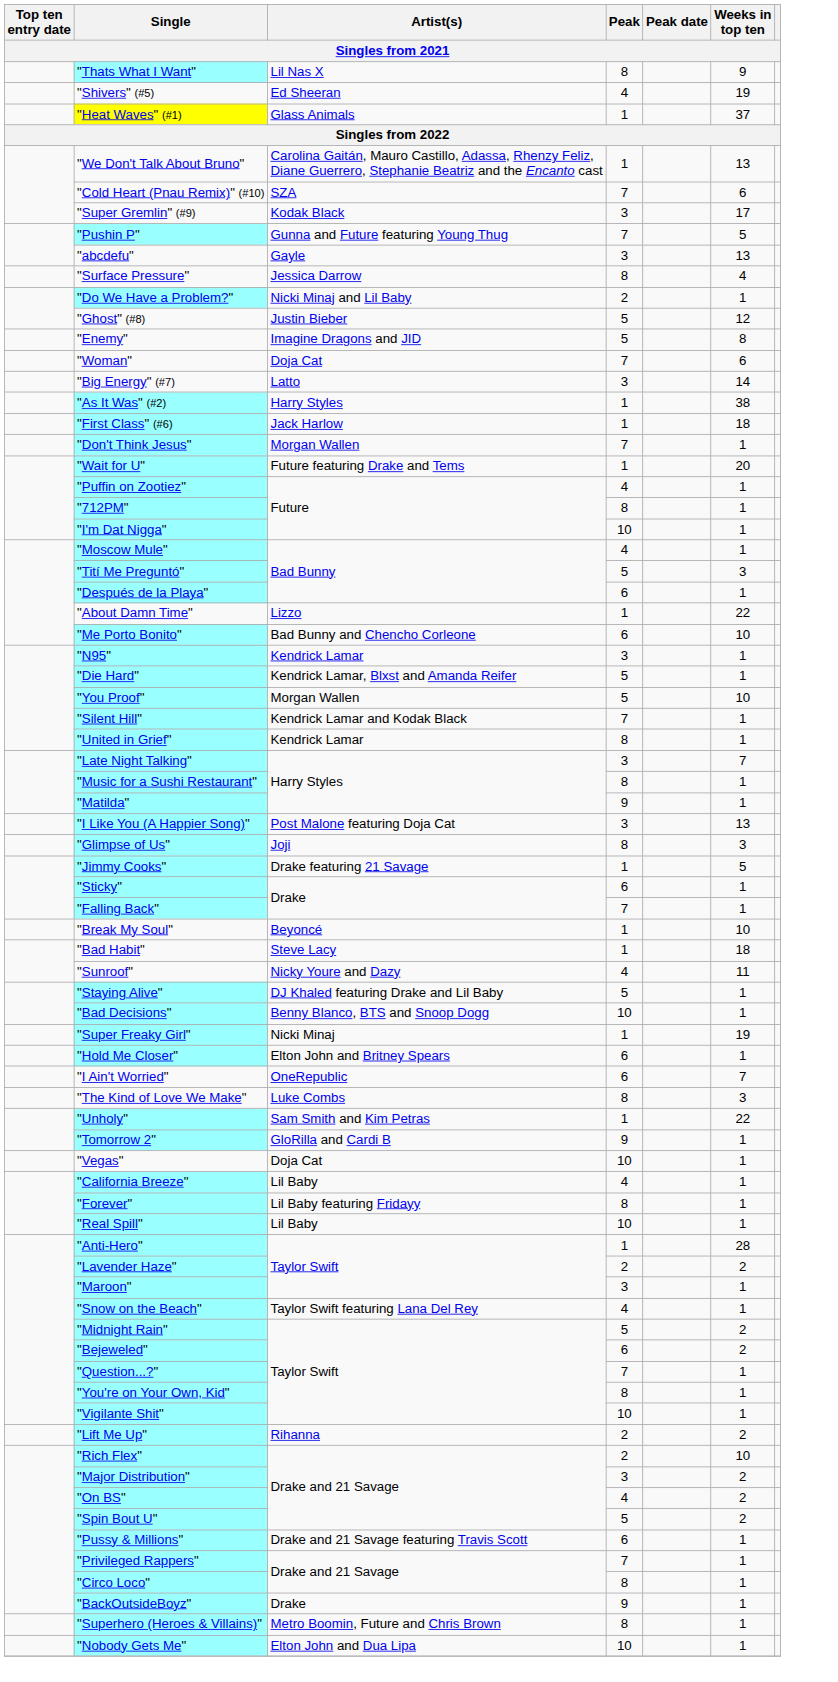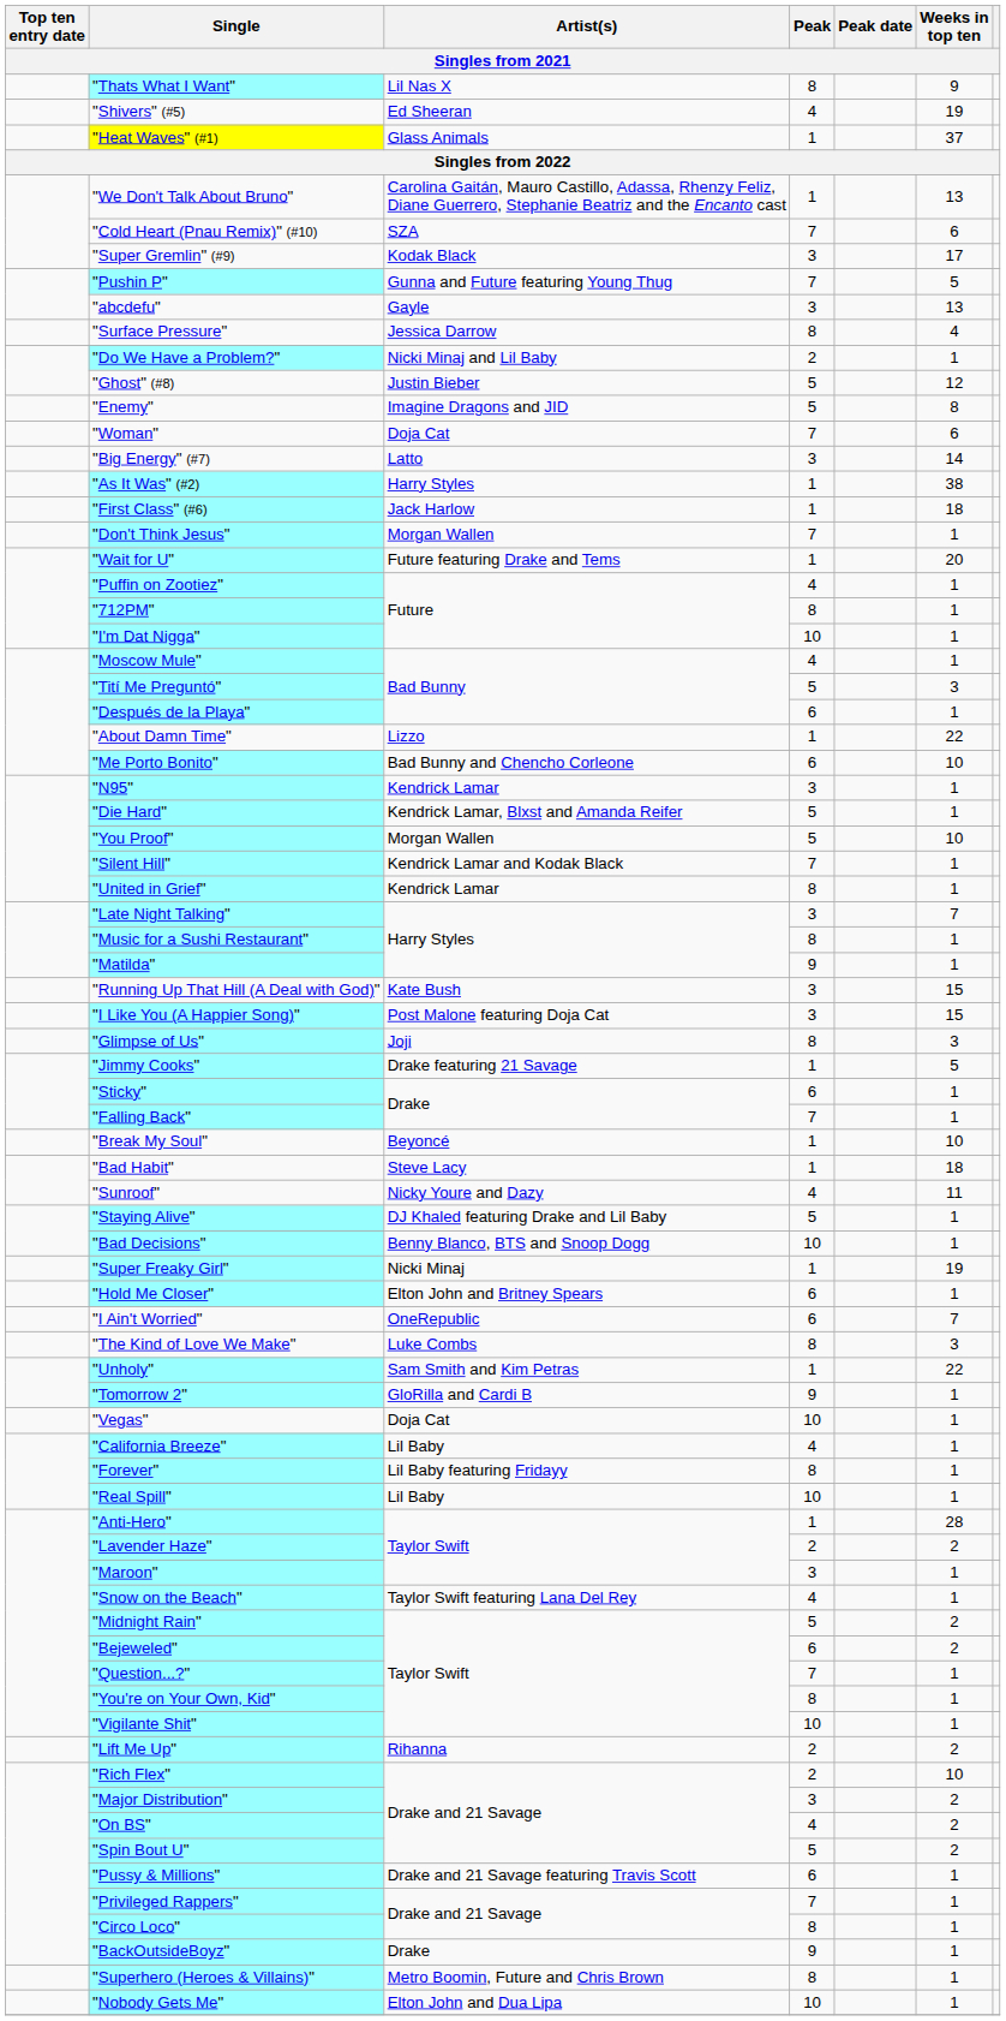 <table class="wikitable sortable">
 <tr>
 <th>Top ten<br>entry date</th>
 <th>Single</th>
 <th>Artist(s)</th>
 <th data-sort-type="number">Peak</th>
 <th>Peak date</th>
 <th data-sort-type="number">Weeks in<br>top ten</th>
 <th></th>
 </tr>
 <tr>
 <th colspan=7><a href='#'>Singles from 2021</a></th>
 </tr>
 <tr>
 <td></td>
 <td style= "background:#9ff;">"<a href='#'>Thats What I Want</a>" </td>
 <td><a href='#'>Lil Nas X</a></td>
 <td style="text-align:center;">8</td>
 <td></td>
 <td style="text-align:center;">9</td>
 <td style="text-align:center;"></td>
 </tr>
 <tr>
 <td></td>
 <td>"<a href='#'>Shivers</a>" <small>(#5)</small></td>
 <td><a href='#'>Ed Sheeran</a></td>
 <td style="text-align:center;">4</td>
 <td></td>
 <td style="text-align:center;">19</td>
 <td style="text-align:center;"></td>
 </tr>
 <tr>
 <td></td>
 <td style= "background:#FFFF00;">"<a href='#'>Heat Waves</a>"  <small>(#1)</small></td>
 <td><a href='#'>Glass Animals</a></td>
 <td style="text-align:center;">1</td>
 <td></td>
 <td style="text-align:center;">37</td>
 <td style="text-align:center;"></td>
 </tr>
 <tr>
 <th colspan=7>Singles from 2022</th>
 </tr>
 <tr>
 <td rowspan="3"></td>
 <td>"<a href='#'>We Don't Talk About Bruno</a>"</td>
 <td><a href='#'>Carolina Gaitán</a>, Mauro Castillo, <a href='#'>Adassa</a>, <a href='#'>Rhenzy Feliz</a>,<br> <a href='#'>Diane Guerrero</a>, <a href='#'>Stephanie Beatriz</a> and the <em><a href='#'>Encanto</a></em> cast</td>
 <td style="text-align:center;">1</td>
 <td></td>
 <td style="text-align:center;">13</td>
 <td style="text-align:center;"></td>
 </tr>
 <tr>
 <td>"<a href='#'>Cold Heart (Pnau Remix)</a>" <small>(#10)</small></td>
 <td><a href='#'>SZA</a></td>
 <td style="text-align:center;">7</td>
 <td></td>
 <td style="text-align:center;">6</td>
 <td style="text-align:center;"></td>
 </tr>
 <tr>
 <td>"<a href='#'>Super Gremlin</a>" <small>(#9)</small></td>
 <td><a href='#'>Kodak Black</a></td>
 <td style="text-align:center;">3</td>
 <td></td>
 <td style="text-align:center;">17</td>
 <td style="text-align:center;"></td>
 </tr>
 <tr>
 <td rowspan="2"></td>
 <td style= "background:#9ff;">"<a href='#'>Pushin P</a>" </td>
 <td><a href='#'>Gunna</a> and <a href='#'>Future</a> featuring <a href='#'>Young Thug</a></td>
 <td style="text-align:center;">7</td>
 <td></td>
 <td style="text-align:center;">5</td>
 <td style="text-align:center;"></td>
 </tr>
 <tr>
 <td>"<a href='#'>abcdefu</a>"</td>
 <td><a href='#'>Gayle</a></td>
 <td style="text-align:center;">3</td>
 <td></td>
 <td style="text-align:center;">13</td>
 <td style="text-align:center;"></td>
 </tr>
 <tr>
 <td></td>
 <td>"<a href='#'>Surface Pressure</a>"</td>
 <td><a href='#'>Jessica Darrow</a></td>
 <td style="text-align:center;">8</td>
 <td></td>
 <td style="text-align:center;">4</td>
 <td style="text-align:center;"></td>
 </tr>
 <tr>
 <td rowspan="2"></td>
 <td style= "background:#9ff;">"<a href='#'>Do We Have a Problem?</a>" </td>
 <td><a href='#'>Nicki Minaj</a> and <a href='#'>Lil Baby</a></td>
 <td style="text-align:center;">2</td>
 <td></td>
 <td style="text-align:center;">1</td>
 <td style="text-align:center;"></td>
 </tr>
 <tr>
 <td>"<a href='#'>Ghost</a>" <small>(#8)</small></td>
 <td><a href='#'>Justin Bieber</a></td>
 <td style="text-align:center;">5</td>
 <td></td>
 <td style="text-align:center;">12</td>
 <td style="text-align:center;"></td>
 </tr>
 <tr>
 <td></td>
 <td>"<a href='#'>Enemy</a>"</td>
 <td><a href='#'>Imagine Dragons</a> and <a href='#'>JID</a></td>
 <td style="text-align:center;">5</td>
 <td></td>
 <td style="text-align:center;">8</td>
 <td style="text-align:center;"></td>
 </tr>
 <tr>
 <td></td>
 <td>"<a href='#'>Woman</a>"</td>
 <td><a href='#'>Doja Cat</a></td>
 <td style="text-align:center;">7</td>
 <td></td>
 <td style="text-align:center;">6</td>
 <td style="text-align:center;"></td>
 </tr>
 <tr>
 <td></td>
 <td>"<a href='#'>Big Energy</a>" <small>(#7)</small></td>
 <td><a href='#'>Latto</a></td>
 <td style="text-align:center;">3</td>
 <td></td>
 <td style="text-align:center;">14</td>
 <td style="text-align:center;"></td>
 </tr>
 <tr>
 <td></td>
 <td style= "background:#9ff;">"<a href='#'>As It Was</a>"  <small>(#2)</small></td>
 <td><a href='#'>Harry Styles</a></td>
 <td style="text-align:center;">1</td>
 <td></td>
 <td style="text-align:center;">38</td>
 <td style="text-align:center;"></td>
 </tr>
 <tr>
 <td></td>
 <td style= "background:#9ff;">"<a href='#'>First Class</a>"  <small>(#6)</small></td>
 <td><a href='#'>Jack Harlow</a></td>
 <td style="text-align:center;">1</td>
 <td></td>
 <td style="text-align:center;">18</td>
 <td style="text-align:center;"></td>
 </tr>
 <tr>
 <td></td>
 <td style= "background:#9ff;">"<a href='#'>Don't Think Jesus</a>" </td>
 <td><a href='#'>Morgan Wallen</a></td>
 <td style="text-align:center;">7</td>
 <td></td>
 <td style="text-align:center;">1</td>
 <td style="text-align:center;"></td>
 </tr>
 <tr>
 <td rowspan="4"></td>
 <td style= "background:#9ff;">"<a href='#'>Wait for U</a>" </td>
 <td>Future featuring <a href='#'>Drake</a> and <a href='#'>Tems</a></td>
 <td style="text-align:center;">1</td>
 <td></td>
 <td style="text-align:center;">20</td>
 <td style="text-align:center;"></td>
 </tr>
 <tr>
 <td style= "background:#9ff;">"<a href='#'>Puffin on Zootiez</a>" </td>
 <td rowspan="3">Future</td>
 <td style="text-align:center;">4</td>
 <td></td>
 <td style="text-align:center;">1</td>
 <td style="text-align:center;"></td>
 </tr>
 <tr>
 <td style= "background:#9ff;">"<a href='#'>712PM</a>" </td>
 <td style="text-align:center;">8</td>
 <td></td>
 <td style="text-align:center;">1</td>
 <td style="text-align:center;"></td>
 </tr>
 <tr>
 <td style= "background:#9ff;">"<a href='#'>I'm Dat Nigga</a>" </td>
 <td style="text-align:center;">10</td>
 <td></td>
 <td style="text-align:center;">1</td>
 <td style="text-align:center;"></td>
 </tr>
 <tr>
 <td rowspan="5"></td>
 <td style= "background:#9ff;">"<a href='#'>Moscow Mule</a>" </td>
 <td rowspan="3"><a href='#'>Bad Bunny</a></td>
 <td style="text-align:center;">4</td>
 <td></td>
 <td style="text-align:center;">1</td>
 <td style="text-align:center;"></td>
 </tr>
 <tr>
 <td style= "background:#9ff;">"<a href='#'>Tití Me Preguntó</a>" </td>
 <td style="text-align:center;">5</td>
 <td></td>
 <td style="text-align:center;">3</td>
 <td style="text-align:center;"></td>
 </tr>
 <tr>
 <td style= "background:#9ff;">"<a href='#'>Después de la Playa</a>" </td>
 <td style="text-align:center;">6</td>
 <td></td>
 <td style="text-align:center;">1</td>
 <td style="text-align:center;"></td>
 </tr>
 <tr>
 <td>"<a href='#'>About Damn Time</a>"</td>
 <td><a href='#'>Lizzo</a></td>
 <td style="text-align:center;">1</td>
 <td></td>
 <td style="text-align:center;">22</td>
 <td style="text-align:center;"></td>
 </tr>
 <tr>
 <td style= "background:#9ff;">"<a href='#'>Me Porto Bonito</a>" </td>
 <td>Bad Bunny and <a href='#'>Chencho Corleone</a></td>
 <td style="text-align:center;">6</td>
 <td></td>
 <td style="text-align:center;">10</td>
 <td style="text-align:center;"></td>
 </tr>
 <tr>
 <td rowspan="5"></td>
 <td style= "background:#9ff;">"<a href='#'>N95</a>" </td>
 <td><a href='#'>Kendrick Lamar</a></td>
 <td style="text-align:center;">3</td>
 <td></td>
 <td style="text-align:center;">1</td>
 <td style="text-align:center;"></td>
 </tr>
 <tr>
 <td style= "background:#9ff;">"<a href='#'>Die Hard</a>" </td>
 <td>Kendrick Lamar, <a href='#'>Blxst</a> and <a href='#'>Amanda Reifer</a></td>
 <td style="text-align:center;">5</td>
 <td></td>
 <td style="text-align:center;">1</td>
 <td style="text-align:center;"></td>
 </tr>
 <tr>
 <td style= "background:#9ff;">"<a href='#'>You Proof</a>" </td>
 <td>Morgan Wallen</td>
 <td style="text-align:center;">5</td>
 <td></td>
 <td style="text-align:center;">10</td>
 <td style="text-align:center;"></td>
 </tr>
 <tr>
 <td style= "background:#9ff;">"<a href='#'>Silent Hill</a>" </td>
 <td>Kendrick Lamar and Kodak Black</td>
 <td style="text-align:center;">7</td>
 <td></td>
 <td style="text-align:center;">1</td>
 <td style="text-align:center;"></td>
 </tr>
 <tr>
 <td style= "background:#9ff;">"<a href='#'>United in Grief</a>" </td>
 <td>Kendrick Lamar</td>
 <td style="text-align:center;">8</td>
 <td></td>
 <td style="text-align:center;">1</td>
 <td style="text-align:center;"></td>
 </tr>
 <tr>
 <td rowspan="3"></td>
 <td style= "background:#9ff;">"<a href='#'>Late Night Talking</a>" </td>
 <td rowspan="3">Harry Styles</td>
 <td style="text-align:center;">3</td>
 <td></td>
 <td style="text-align:center;">7</td>
 <td style="text-align:center;"></td>
 </tr>
 <tr>
 <td style= "background:#9ff;">"<a href='#'>Music for a Sushi Restaurant</a>" </td>
 <td style="text-align:center;">8</td>
 <td></td>
 <td style="text-align:center;">1</td>
 <td style="text-align:center;"></td>
 </tr>
 <tr>
 <td style= "background:#9ff;">"<a href='#'>Matilda</a>" </td>
 <td style="text-align:center;">9</td>
 <td></td>
 <td style="text-align:center;">1</td>
 <td style="text-align:center;"></td>
 </tr>
 <tr>
 <td></td>
+<td>"<a href='#'>Running Up That Hill (A Deal with God)</a>"</td>
+<td><a href='#'>Kate Bush</a></td>
+<td style="text-align:center;">3</td>
+<td></td>
+<td style="text-align:center;">15</td>
+<td style="text-align:center;"></td>
+</tr>
+<tr>
+<td></td>
 <td style= "background:#9ff;">"<a href='#'>I Like You (A Happier Song)</a>" </td>
 <td><a href='#'>Post Malone</a> featuring Doja Cat</td>
 <td style="text-align:center;">3</td>
 <td></td>
-<td style="text-align:center;">13</td>
+<td style="text-align:center;">15</td>
 <td style="text-align:center;"></td>
 </tr>
 <tr>
 <td></td>
 <td style= "background:#9ff;">"<a href='#'>Glimpse of Us</a>" </td>
 <td><a href='#'>Joji</a></td>
 <td style="text-align:center;">8</td>
 <td></td>
 <td style="text-align:center;">3</td>
 <td style="text-align:center;"></td>
 </tr>
 <tr>
 <td rowspan="3"></td>
 <td style= "background:#9ff;">"<a href='#'>Jimmy Cooks</a>" </td>
 <td>Drake featuring <a href='#'>21 Savage</a></td>
 <td style="text-align:center;">1</td>
 <td></td>
 <td style="text-align:center;">5</td>
 <td style="text-align:center;"></td>
 </tr>
 <tr>
 <td style= "background:#9ff;">"<a href='#'>Sticky</a>" </td>
 <td rowspan="2">Drake</td>
 <td style="text-align:center;">6</td>
 <td></td>
 <td style="text-align:center;">1</td>
 <td style="text-align:center;"></td>
 </tr>
 <tr>
 <td style= "background:#9ff;">"<a href='#'>Falling Back</a>" </td>
 <td style="text-align:center;">7</td>
 <td></td>
 <td style="text-align:center;">1</td>
 <td style="text-align:center;"></td>
 </tr>
 <tr>
 <td></td>
 <td>"<a href='#'>Break My Soul</a>"</td>
 <td><a href='#'>Beyoncé</a></td>
 <td style="text-align:center;">1</td>
 <td></td>
 <td style="text-align:center;">10</td>
 <td style="text-align:center;"></td>
 </tr>
 <tr>
 <td rowspan="2"></td>
 <td>"<a href='#'>Bad Habit</a>"</td>
 <td><a href='#'>Steve Lacy</a></td>
 <td style="text-align:center;">1</td>
 <td></td>
 <td style="text-align:center;">18</td>
 <td style="text-align:center;"></td>
 </tr>
 <tr>
 <td>"<a href='#'>Sunroof</a>"</td>
 <td><a href='#'>Nicky Youre</a> and <a href='#'>Dazy</a></td>
 <td style="text-align:center;">4</td>
 <td></td>
 <td style="text-align:center;">11</td>
 <td style="text-align:center;"></td>
 </tr>
 <tr>
 <td rowspan="2"></td>
 <td style= "background:#9ff;">"<a href='#'>Staying Alive</a>" </td>
 <td><a href='#'>DJ Khaled</a> featuring Drake and Lil Baby</td>
 <td style="text-align:center;">5</td>
 <td></td>
 <td style="text-align:center;">1</td>
 <td style="text-align:center;"></td>
 </tr>
 <tr>
 <td style= "background:#9ff;">"<a href='#'>Bad Decisions</a>" </td>
 <td><a href='#'>Benny Blanco</a>, <a href='#'>BTS</a> and <a href='#'>Snoop Dogg</a></td>
 <td style="text-align:center;">10</td>
 <td></td>
 <td style="text-align:center;">1</td>
 <td style="text-align:center;"></td>
 </tr>
 <tr>
 <td></td>
 <td style= "background:#9ff;">"<a href='#'>Super Freaky Girl</a>" </td>
 <td>Nicki Minaj</td>
 <td style="text-align:center;">1</td>
 <td></td>
 <td style="text-align:center;">19</td>
 <td style="text-align:center;"></td>
 </tr>
 <tr>
 <td></td>
 <td style= "background:#9ff;">"<a href='#'>Hold Me Closer</a>" </td>
 <td>Elton John and <a href='#'>Britney Spears</a></td>
 <td style="text-align:center;">6</td>
 <td></td>
 <td style="text-align:center;">1</td>
 <td style="text-align:center;"></td>
 </tr>
 <tr>
 <td></td>
 <td>"<a href='#'>I Ain't Worried</a>"</td>
 <td><a href='#'>OneRepublic</a></td>
 <td style="text-align:center;">6</td>
 <td></td>
 <td style="text-align:center;">7</td>
 <td style="text-align:center;"></td>
 </tr>
 <tr>
 <td></td>
 <td>"<a href='#'>The Kind of Love We Make</a>"</td>
 <td><a href='#'>Luke Combs</a></td>
 <td style="text-align:center;">8</td>
 <td></td>
 <td style="text-align:center;">3</td>
 <td style="text-align:center;"></td>
 </tr>
 <tr>
 <td rowspan="2"></td>
 <td style= "background:#9ff;">"<a href='#'>Unholy</a>" </td>
 <td><a href='#'>Sam Smith</a> and <a href='#'>Kim Petras</a></td>
 <td style="text-align:center;">1</td>
 <td></td>
 <td style="text-align:center;">22</td>
 <td style="text-align:center;"></td>
 </tr>
 <tr>
 <td style= "background:#9ff;">"<a href='#'>Tomorrow 2</a>" </td>
 <td><a href='#'>GloRilla</a> and <a href='#'>Cardi B</a></td>
 <td style="text-align:center;">9</td>
 <td></td>
 <td style="text-align:center;">1</td>
 <td style="text-align:center;"></td>
 </tr>
 <tr>
 <td></td>
 <td>"<a href='#'>Vegas</a>"</td>
 <td>Doja Cat</td>
 <td style="text-align:center;">10</td>
 <td></td>
 <td style="text-align:center;">1</td>
 <td style="text-align:center;"></td>
 </tr>
 <tr>
 <td rowspan="3"></td>
 <td style= "background:#9ff;">"<a href='#'>California Breeze</a>" </td>
 <td>Lil Baby</td>
 <td style="text-align:center;">4</td>
 <td></td>
 <td style="text-align:center;">1</td>
 <td style="text-align:center;"></td>
 </tr>
 <tr>
 <td style= "background:#9ff;">"<a href='#'>Forever</a>" </td>
 <td>Lil Baby featuring <a href='#'>Fridayy</a></td>
 <td style="text-align:center;">8</td>
 <td></td>
 <td style="text-align:center;">1</td>
 <td style="text-align:center;"></td>
 </tr>
 <tr>
 <td style= "background:#9ff;">"<a href='#'>Real Spill</a>" </td>
 <td>Lil Baby</td>
 <td style="text-align:center;">10</td>
 <td></td>
 <td style="text-align:center;">1</td>
 <td style="text-align:center;"></td>
 </tr>
 <tr>
 <td rowspan="9"></td>
 <td style= "background:#9ff;">"<a href='#'>Anti-Hero</a>" </td>
 <td rowspan="3"><a href='#'>Taylor Swift</a></td>
 <td style="text-align:center;">1</td>
 <td></td>
 <td style="text-align:center;">28</td>
 <td style="text-align:center;"></td>
 </tr>
 <tr>
 <td style= "background:#9ff;">"<a href='#'>Lavender Haze</a>" </td>
 <td style="text-align:center;">2</td>
 <td></td>
 <td style="text-align:center;">2</td>
 <td style="text-align:center;"></td>
 </tr>
 <tr>
 <td style= "background:#9ff;">"<a href='#'>Maroon</a>" </td>
 <td style="text-align:center;">3</td>
 <td></td>
 <td style="text-align:center;">1</td>
 <td style="text-align:center;"></td>
 </tr>
 <tr>
 <td style= "background:#9ff;">"<a href='#'>Snow on the Beach</a>" </td>
 <td>Taylor Swift featuring <a href='#'>Lana Del Rey</a></td>
 <td style="text-align:center;">4</td>
 <td></td>
 <td style="text-align:center;">1</td>
 <td style="text-align:center;"></td>
 </tr>
 <tr>
 <td style= "background:#9ff;">"<a href='#'>Midnight Rain</a>" </td>
 <td rowspan="5">Taylor Swift</td>
 <td style="text-align:center;">5</td>
 <td></td>
 <td style="text-align:center;">2</td>
 <td style="text-align:center;"></td>
 </tr>
 <tr>
 <td style= "background:#9ff;">"<a href='#'>Bejeweled</a>" </td>
 <td style="text-align:center;">6</td>
 <td></td>
 <td style="text-align:center;">2</td>
 <td style="text-align:center;"></td>
 </tr>
 <tr>
 <td style= "background:#9ff;">"<a href='#'>Question...?</a>" </td>
 <td style="text-align:center;">7</td>
 <td></td>
 <td style="text-align:center;">1</td>
 <td style="text-align:center;"></td>
 </tr>
 <tr>
 <td style= "background:#9ff;">"<a href='#'>You're on Your Own, Kid</a>" </td>
 <td style="text-align:center;">8</td>
 <td></td>
 <td style="text-align:center;">1</td>
 <td style="text-align:center;"></td>
 </tr>
 <tr>
 <td style= "background:#9ff;">"<a href='#'>Vigilante Shit</a>" </td>
 <td style="text-align:center;">10</td>
 <td></td>
 <td style="text-align:center;">1</td>
 <td style="text-align:center;"></td>
 </tr>
 <tr>
 <td></td>
 <td style= "background:#9ff;">"<a href='#'>Lift Me Up</a>" </td>
 <td><a href='#'>Rihanna</a></td>
 <td style="text-align:center;">2</td>
 <td></td>
 <td style="text-align:center;">2</td>
 <td style="text-align:center;"></td>
 </tr>
 <tr>
 <td rowspan="8"></td>
 <td style= "background:#9ff;">"<a href='#'>Rich Flex</a>" </td>
 <td rowspan="4">Drake and 21 Savage</td>
 <td style="text-align:center;">2</td>
 <td></td>
 <td style="text-align:center;">10</td>
 <td style="text-align:center;"></td>
 </tr>
 <tr>
 <td style= "background:#9ff;">"<a href='#'>Major Distribution</a>" </td>
 <td style="text-align:center;">3</td>
 <td></td>
 <td style="text-align:center;">2</td>
 <td style="text-align:center;"></td>
 </tr>
 <tr>
 <td style= "background:#9ff;">"<a href='#'>On BS</a>" </td>
 <td style="text-align:center;">4</td>
 <td></td>
 <td style="text-align:center;">2</td>
 <td style="text-align:center;"></td>
 </tr>
 <tr>
 <td style= "background:#9ff;">"<a href='#'>Spin Bout U</a>" </td>
 <td style="text-align:center;">5</td>
 <td></td>
 <td style="text-align:center;">2</td>
 <td style="text-align:center;"></td>
 </tr>
 <tr>
 <td style= "background:#9ff;">"<a href='#'>Pussy & Millions</a>" </td>
 <td>Drake and 21 Savage featuring <a href='#'>Travis Scott</a></td>
 <td style="text-align:center;">6</td>
 <td></td>
 <td style="text-align:center;">1</td>
 <td style="text-align:center;"></td>
 </tr>
 <tr>
 <td style= "background:#9ff;">"<a href='#'>Privileged Rappers</a>" </td>
 <td rowspan="2">Drake and 21 Savage</td>
 <td style="text-align:center;">7</td>
 <td></td>
 <td style="text-align:center;">1</td>
 <td style="text-align:center;"></td>
 </tr>
 <tr>
 <td style= "background:#9ff;">"<a href='#'>Circo Loco</a>" </td>
 <td style="text-align:center;">8</td>
 <td></td>
 <td style="text-align:center;">1</td>
 <td style="text-align:center;"></td>
 </tr>
 <tr>
 <td style= "background:#9ff;">"<a href='#'>BackOutsideBoyz</a>" </td>
 <td>Drake</td>
 <td style="text-align:center;">9</td>
 <td></td>
 <td style="text-align:center;">1</td>
 <td style="text-align:center;"></td>
 </tr>
 <tr>
 <td></td>
 <td style= "background:#9ff;">"<a href='#'>Superhero (Heroes & Villains)</a>" </td>
 <td><a href='#'>Metro Boomin</a>, Future and <a href='#'>Chris Brown</a></td>
 <td style="text-align:center;">8</td>
 <td></td>
 <td style="text-align:center;">1</td>
 <td style="text-align:center;"></td>
 </tr>
 <tr>
 <td></td>
 <td style= "background:#9ff;">"<a href='#'>Nobody Gets Me</a>" </td>
 <td><a href='#'>Elton John</a> and <a href='#'>Dua Lipa</a></td>
 <td style="text-align:center;">10</td>
 <td></td>
 <td style="text-align:center;">1</td>
 <td style="text-align:center;"></td>
 </tr>
 <tr>
 </tr>
 </table>
